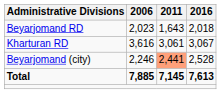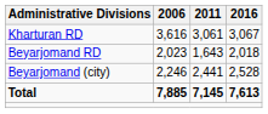 <table class="wikitable">
 <tr>
 <th>Administrative Divisions</th>
 <th>2006</th>
 <th>2011</th>
 <th>2016</th>
 </tr>
 <tr>
+<td><a href='#'>Kharturan RD</a></td>
+<td style="text-align: right;">3,616</td>
+<td style="text-align: right;">3,061</td>
+<td style="text-align: right;">3,067</td>
+</tr>
+<tr>
 <td><a href='#'>Beyarjomand RD</a></td>
 <td style="text-align: right;">2,023</td>
 <td style="text-align: right;">1,643</td>
 <td style="text-align: right;">2,018</td>
 </tr>
 <tr>
-<td><a href='#'>Kharturan RD</a></td>
-<td style="text-align: right;">3,616</td>
-<td style="text-align: right;">3,061</td>
-<td style="text-align: right;">3,067</td>
-</tr>
-<tr>
 <td><a href='#'>Beyarjomand</a> (city)</td>
 <td style="text-align: right;">2,246</td>
-<td style="background: lightsalmon; text-align: right;">2,441</td>
+<td style="text-align: right;">2,441</td>
 <td style="text-align: right;">2,528</td>
 </tr>
 <tr>
 <td><strong>Total</strong></td>
 <td style="text-align: right;"><strong>7,885</strong></td>
 <td style="text-align: right;"><strong>7,145</strong></td>
 <td style="text-align: right;"><strong>7,613</strong></td>
 </tr>
 <tr>
 <td colspan=4></td>
 </tr>
 </table>
